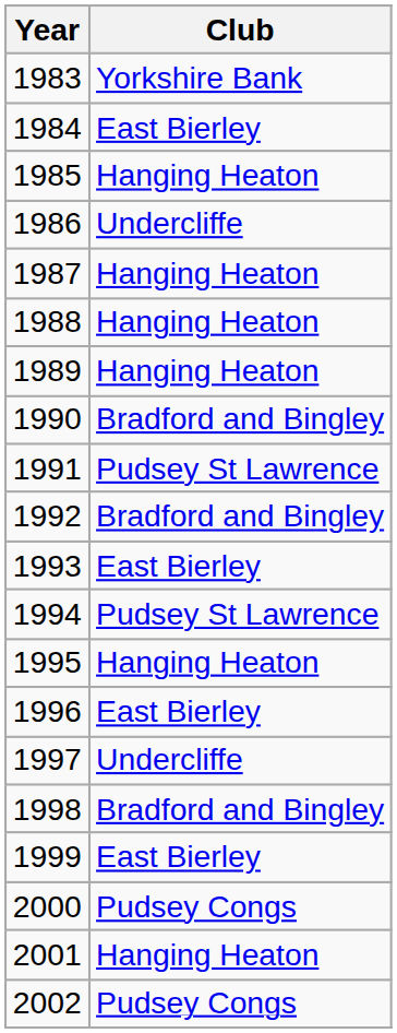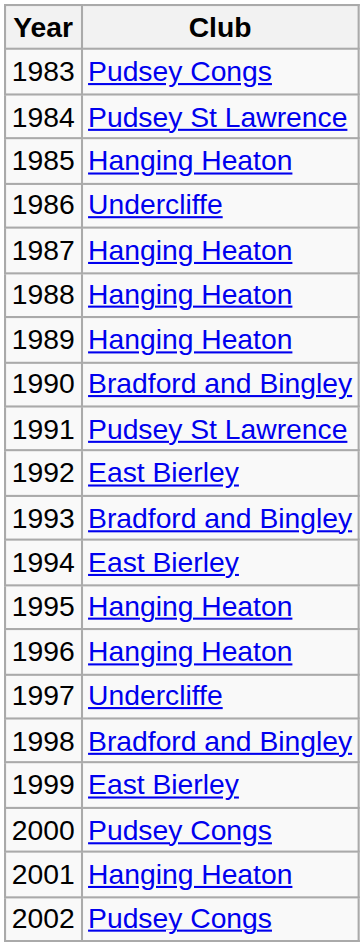 <table class="wikitable" style="font-size:85%">
 <tr>
 <th>Year</th>
 <th>Club</th>
 </tr>
 <tr>
 <td>1983</td>
-<td><a href='#'>Yorkshire Bank</a></td>
+<td><a href='#'>Pudsey Congs</a></td>
 </tr>
 <tr>
 <td>1984</td>
-<td><a href='#'>East Bierley</a></td>
+<td><a href='#'>Pudsey St Lawrence</a></td>
 </tr>
 <tr>
 <td>1985</td>
 <td><a href='#'>Hanging Heaton</a></td>
 </tr>
 <tr>
 <td>1986</td>
 <td><a href='#'>Undercliffe</a></td>
 </tr>
 <tr>
 <td>1987</td>
 <td><a href='#'>Hanging Heaton</a></td>
 </tr>
 <tr>
 <td>1988</td>
 <td><a href='#'>Hanging Heaton</a></td>
 </tr>
 <tr>
 <td>1989</td>
 <td><a href='#'>Hanging Heaton</a></td>
 </tr>
 <tr>
 <td>1990</td>
 <td><a href='#'>Bradford and Bingley</a></td>
 </tr>
 <tr>
 <td>1991</td>
 <td><a href='#'>Pudsey St Lawrence</a></td>
 </tr>
 <tr>
 <td>1992</td>
+<td><a href='#'>East Bierley</a></td>
+</tr>
+<tr>
+<td>1993</td>
 <td><a href='#'>Bradford and Bingley</a></td>
 </tr>
 <tr>
-<td>1993</td>
+<td>1994</td>
 <td><a href='#'>East Bierley</a></td>
-</tr>
-<tr>
-<td>1994</td>
-<td><a href='#'>Pudsey St Lawrence</a></td>
 </tr>
 <tr>
 <td>1995</td>
 <td><a href='#'>Hanging Heaton</a></td>
 </tr>
 <tr>
 <td>1996</td>
-<td><a href='#'>East Bierley</a></td>
+<td><a href='#'>Hanging Heaton</a></td>
 </tr>
 <tr>
 <td>1997</td>
 <td><a href='#'>Undercliffe</a></td>
 </tr>
 <tr>
 <td>1998</td>
 <td><a href='#'>Bradford and Bingley</a></td>
 </tr>
 <tr>
 <td>1999</td>
 <td><a href='#'>East Bierley</a></td>
 </tr>
 <tr>
 <td>2000</td>
 <td><a href='#'>Pudsey Congs</a></td>
 </tr>
 <tr>
 <td>2001</td>
 <td><a href='#'>Hanging Heaton</a></td>
 </tr>
 <tr>
 <td>2002</td>
 <td><a href='#'>Pudsey Congs</a></td>
 </tr>
 <tr>
 </tr>
 </table>
